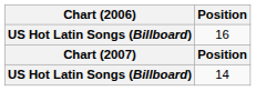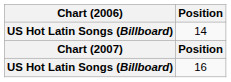 <table class="wikitable plainrowheaders" style="text-align:center">
 <tr>
 <th scope="col">Chart (2006)</th>
 <th scope="col">Position</th>
 </tr>
 <tr>
 <th scope="row">US Hot Latin Songs (<em>Billboard</em>)</th>
-<td>16</td>
+<td>14</td>
 </tr>
 <tr>
 <th scope="col">Chart (2007)</th>
 <th scope="col">Position</th>
 </tr>
 <tr>
 <th scope="row">US Hot Latin Songs (<em>Billboard</em>)</th>
-<td>14</td>
+<td>16</td>
 </tr>
 </table>
